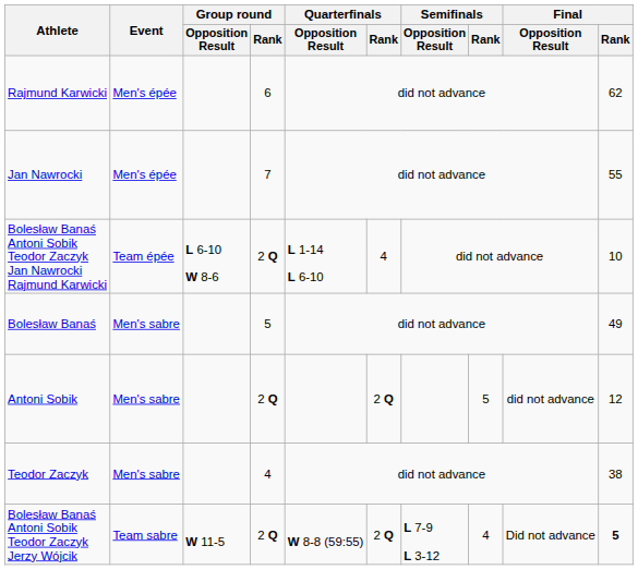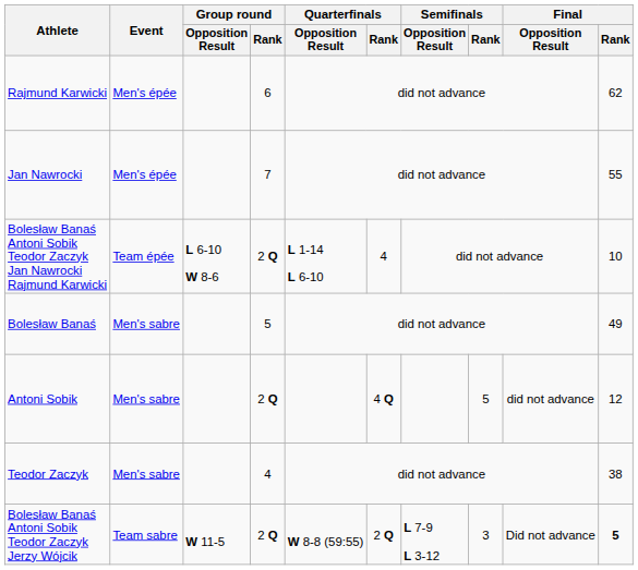 <table class="wikitable" style="font-size:90%;">
 <tr>
 <th rowspan="2">Athlete</th>
 <th rowspan="2">Event</th>
 <th colspan="2">Group round</th>
 <th colspan="2">Quarterfinals</th>
 <th colspan="2">Semifinals</th>
 <th colspan=2>Final</th>
 </tr>
 <tr style="font-size:95%">
 <th>Opposition<br>Result</th>
 <th>Rank</th>
 <th>Opposition<br>Result</th>
 <th>Rank</th>
 <th>Opposition<br>Result</th>
 <th>Rank</th>
 <th>Opposition<br>Result</th>
 <th>Rank</th>
 </tr>
 <tr align=center>
 <td align=left><a href='#'>Rajmund Karwicki</a></td>
 <td align=left><a href='#'>Men's épée</a></td>
 <td align=left><br><br><br><br><br></td>
 <td>6</td>
 <td colspan=5>did not advance</td>
 <td>62</td>
 </tr>
 <tr align=center>
 <td align=left><a href='#'>Jan Nawrocki</a></td>
 <td align=left><a href='#'>Men's épée</a></td>
 <td align=left><br><br><br><br><br><br></td>
 <td>7</td>
 <td colspan=5>did not advance</td>
 <td>55</td>
 </tr>
 <tr align=center>
 <td align=left><a href='#'>Bolesław Banaś</a><br><a href='#'>Antoni Sobik</a><br><a href='#'>Teodor Zaczyk</a><br><a href='#'>Jan Nawrocki</a><br><a href='#'>Rajmund Karwicki</a></td>
 <td align=left><a href='#'>Team épée</a></td>
 <td align=left><br> <strong>L</strong> 6-10<br><br> <strong>W</strong> 8-6</td>
 <td>2 <strong>Q</strong></td>
 <td align=left><br> <strong>L</strong> 1-14<br><br> <strong>L</strong> 6-10</td>
 <td>4</td>
 <td colspan=3>did not advance</td>
 <td>10</td>
 </tr>
 <tr align=center>
 <td align=left><a href='#'>Bolesław Banaś</a></td>
 <td align=left><a href='#'>Men's sabre</a></td>
 <td align=left><br><br><br><br></td>
 <td>5</td>
 <td colspan=5>did not advance</td>
 <td>49</td>
 </tr>
 <tr align=center>
 <td align=left><a href='#'>Antoni Sobik</a></td>
 <td align=left><a href='#'>Men's sabre</a></td>
 <td align=left><br><br><br><br></td>
 <td>2 <strong>Q</strong></td>
 <td align=left><br><br><br><br><br><br></td>
-<td>2 <strong>Q</strong></td>
+<td>4 <strong>Q</strong></td>
 <td align=left><br><br><br><br><br><br></td>
 <td>5</td>
 <td colspan=1>did not advance</td>
 <td>12</td>
 </tr>
 <tr align=center>
 <td align=left><a href='#'>Teodor Zaczyk</a></td>
 <td align=left><a href='#'>Men's sabre</a></td>
 <td align=left><br><br><br><br></td>
 <td>4</td>
 <td colspan=5>did not advance</td>
 <td>38</td>
 </tr>
 <tr align=center>
 <td align=left><a href='#'>Bolesław Banaś</a><br><a href='#'>Antoni Sobik</a><br><a href='#'>Teodor Zaczyk</a><br><a href='#'>Jerzy Wójcik</a></td>
 <td align=left><a href='#'>Team sabre</a></td>
 <td align=left><br> <strong>W</strong> 11-5</td>
 <td>2 <strong>Q</strong></td>
 <td align=left><br> <strong>W</strong> 8-8 (59:55)</td>
 <td>2 <strong>Q</strong></td>
 <td align=left><br> <strong>L</strong> 7-9<br><br> <strong>L</strong> 3-12</td>
-<td>4</td>
+<td>3</td>
 <td>Did not advance</td>
 <td><strong>5</strong></td>
 </tr>
 </table>
